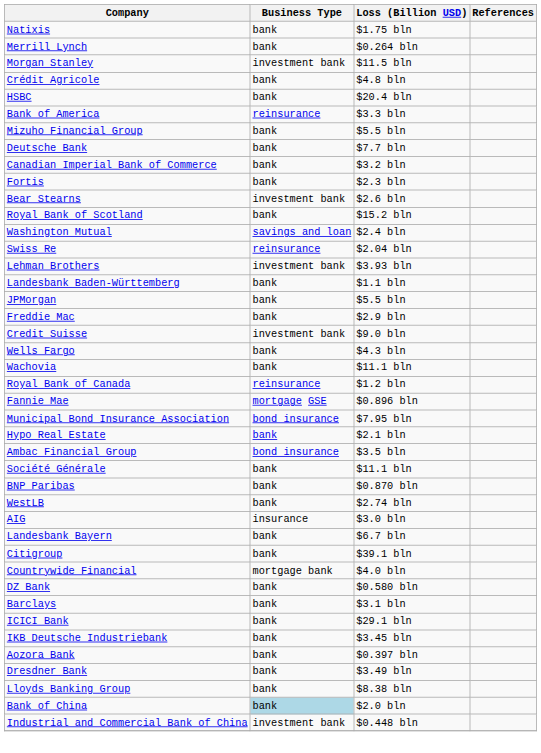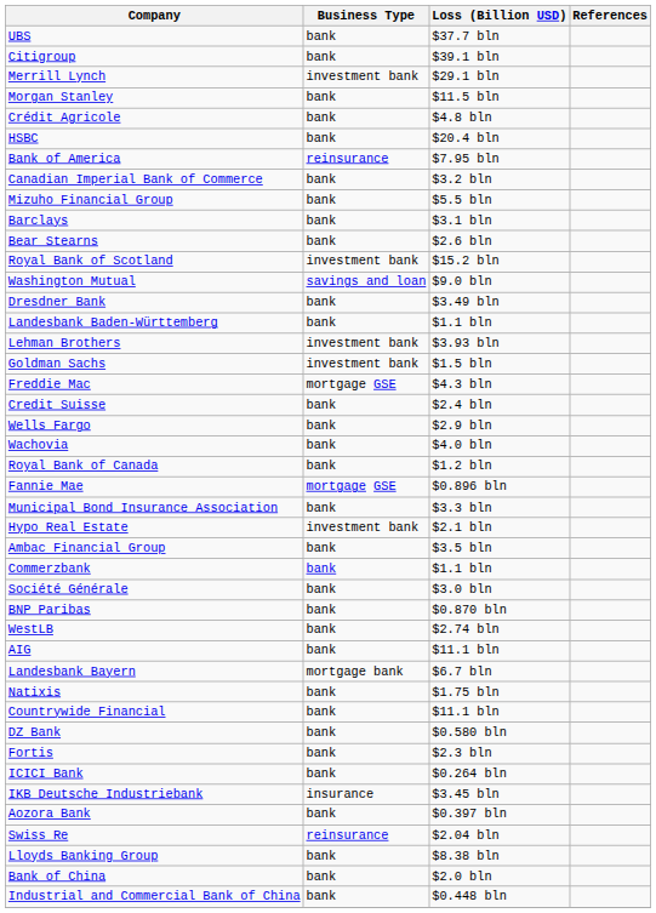 <table class="wikitable sortable" style="font-size:99%; margin:10px">
 <tr>
 <th>Company</th>
 <th>Business Type</th>
 <th>Loss (Billion <a href='#'>USD</a>)</th>
 <th class="unsortable">References</th>
 </tr>
 <tr>
-<td> <a href='#'>Natixis</a></td>
+<td> <a href='#'>UBS</a></td>
 <td>bank</td>
-<td>$1.75 bln</td>
+<td>$37.7 bln</td>
+<td></td>
+</tr>
+<tr>
+<td> <a href='#'>Citigroup</a></td>
+<td>bank</td>
+<td>$39.1 bln</td>
 <td></td>
 </tr>
 <tr>
 <td> <a href='#'>Merrill Lynch</a></td>
-<td>bank</td>
-<td>$0.264 bln</td>
+<td>investment bank</td>
+<td>$29.1 bln</td>
 <td></td>
 </tr>
 <tr>
 <td> <a href='#'>Morgan Stanley</a></td>
-<td>investment bank</td>
+<td>bank</td>
 <td>$11.5 bln</td>
 <td></td>
 </tr>
 <tr>
 <td> <a href='#'>Crédit Agricole</a></td>
 <td>bank</td>
 <td>$4.8 bln</td>
 <td></td>
 </tr>
 <tr>
 <td> <a href='#'>HSBC</a></td>
 <td>bank</td>
 <td>$20.4 bln</td>
 <td></td>
 </tr>
 <tr>
 <td> <a href='#'>Bank of America</a></td>
 <td><a href='#'>reinsurance</a></td>
-<td>$3.3 bln</td>
+<td>$7.95 bln</td>
+<td></td>
+</tr>
+<tr>
+<td> <a href='#'>Canadian Imperial Bank of Commerce</a></td>
+<td>bank</td>
+<td>$3.2 bln</td>
 <td></td>
 </tr>
 <tr>
 <td> <a href='#'>Mizuho Financial Group</a></td>
 <td>bank</td>
 <td>$5.5 bln</td>
 <td></td>
 </tr>
 <tr>
-<td> <a href='#'>Deutsche Bank</a></td>
+<td> <a href='#'>Barclays</a></td>
 <td>bank</td>
-<td>$7.7 bln</td>
-<td></td>
-</tr>
-<tr>
-<td> <a href='#'>Canadian Imperial Bank of Commerce</a></td>
-<td>bank</td>
-<td>$3.2 bln</td>
-<td></td>
-</tr>
-<tr>
-<td> <a href='#'>Fortis</a></td>
-<td>bank</td>
-<td>$2.3 bln</td>
+<td>$3.1 bln</td>
 <td></td>
 </tr>
 <tr>
 <td> <a href='#'>Bear Stearns</a></td>
-<td>investment bank</td>
+<td>bank</td>
 <td>$2.6 bln</td>
 <td></td>
 </tr>
 <tr>
 <td> <a href='#'>Royal Bank of Scotland</a></td>
-<td>bank</td>
+<td>investment bank</td>
 <td>$15.2 bln</td>
 <td></td>
 </tr>
 <tr>
 <td> <a href='#'>Washington Mutual</a></td>
 <td><a href='#'>savings and loan</a></td>
-<td>$2.4 bln</td>
+<td>$9.0 bln</td>
 <td></td>
 </tr>
 <tr>
-<td> <a href='#'>Swiss Re</a></td>
-<td><a href='#'>reinsurance</a></td>
-<td>$2.04 bln</td>
+<td> <a href='#'>Dresdner Bank</a></td>
+<td>bank</td>
+<td>$3.49 bln</td>
+<td></td>
+</tr>
+<tr>
+<td> <a href='#'>Landesbank Baden-Württemberg</a></td>
+<td>bank</td>
+<td>$1.1 bln</td>
 <td></td>
 </tr>
 <tr>
 <td> <a href='#'>Lehman Brothers</a></td>
 <td>investment bank</td>
 <td>$3.93 bln</td>
 <td></td>
 </tr>
 <tr>
-<td> <a href='#'>Landesbank Baden-Württemberg</a></td>
-<td>bank</td>
-<td>$1.1 bln</td>
-<td></td>
-</tr>
-<tr>
-<td> <a href='#'>JPMorgan</a></td>
-<td>bank</td>
-<td>$5.5 bln</td>
+<td> <a href='#'>Goldman Sachs</a></td>
+<td>investment bank</td>
+<td>$1.5 bln</td>
 <td></td>
 </tr>
 <tr>
 <td> <a href='#'>Freddie Mac</a></td>
+<td>mortgage <a href='#'>GSE</a></td>
+<td>$4.3 bln</td>
+<td></td>
+</tr>
+<tr>
+<td> <a href='#'>Credit Suisse</a></td>
+<td>bank</td>
+<td>$2.4 bln</td>
+<td></td>
+</tr>
+<tr>
+<td> <a href='#'>Wells Fargo</a></td>
 <td>bank</td>
 <td>$2.9 bln</td>
 <td></td>
 </tr>
 <tr>
-<td> <a href='#'>Credit Suisse</a></td>
-<td>investment bank</td>
-<td>$9.0 bln</td>
-<td></td>
-</tr>
-<tr>
-<td> <a href='#'>Wells Fargo</a></td>
-<td>bank</td>
-<td>$4.3 bln</td>
-<td></td>
-</tr>
-<tr>
 <td> <a href='#'>Wachovia</a></td>
 <td>bank</td>
-<td>$11.1 bln</td>
+<td>$4.0 bln</td>
 <td></td>
 </tr>
 <tr>
 <td> <a href='#'>Royal Bank of Canada</a></td>
-<td><a href='#'>reinsurance</a></td>
+<td>bank</td>
 <td>$1.2 bln</td>
 <td></td>
 </tr>
 <tr>
 <td> <a href='#'>Fannie Mae</a></td>
 <td><a href='#'>mortgage</a> <a href='#'>GSE</a></td>
 <td>$0.896 bln</td>
 <td></td>
 </tr>
 <tr>
 <td> <a href='#'>Municipal Bond Insurance Association</a></td>
-<td><a href='#'>bond insurance</a></td>
-<td>$7.95 bln</td>
+<td>bank</td>
+<td>$3.3 bln</td>
 <td></td>
 </tr>
 <tr>
 <td> <a href='#'>Hypo Real Estate</a></td>
-<td><a href='#'>bank</a></td>
+<td>investment bank</td>
 <td>$2.1 bln</td>
 <td></td>
 </tr>
 <tr>
 <td> <a href='#'>Ambac Financial Group</a></td>
-<td><a href='#'>bond insurance</a></td>
+<td>bank</td>
 <td>$3.5 bln</td>
+<td></td>
+</tr>
+<tr>
+<td> <a href='#'>Commerzbank</a></td>
+<td><a href='#'>bank</a></td>
+<td>$1.1 bln</td>
 <td></td>
 </tr>
 <tr>
 <td> <a href='#'>Société Générale</a></td>
 <td>bank</td>
-<td>$11.1 bln</td>
+<td>$3.0 bln</td>
 <td></td>
 </tr>
 <tr>
 <td> <a href='#'>BNP Paribas</a></td>
 <td>bank</td>
 <td>$0.870 bln</td>
 <td></td>
 </tr>
 <tr>
 <td> <a href='#'>WestLB</a></td>
 <td>bank</td>
 <td>$2.74 bln</td>
 <td></td>
 </tr>
 <tr>
 <td> <a href='#'>AIG</a></td>
-<td>insurance</td>
-<td>$3.0 bln</td>
+<td>bank</td>
+<td>$11.1 bln</td>
 <td></td>
 </tr>
 <tr>
 <td> <a href='#'>Landesbank Bayern</a></td>
-<td>bank</td>
+<td>mortgage bank</td>
 <td>$6.7 bln</td>
 <td></td>
 </tr>
 <tr>
-<td> <a href='#'>Citigroup</a></td>
+<td> <a href='#'>Natixis</a></td>
 <td>bank</td>
-<td>$39.1 bln</td>
+<td>$1.75 bln</td>
 <td></td>
 </tr>
 <tr>
 <td> <a href='#'>Countrywide Financial</a></td>
-<td>mortgage bank</td>
-<td>$4.0 bln</td>
+<td>bank</td>
+<td>$11.1 bln</td>
 <td></td>
 </tr>
 <tr>
 <td> <a href='#'>DZ Bank</a></td>
 <td>bank</td>
 <td>$0.580 bln</td>
 <td></td>
 </tr>
 <tr>
-<td> <a href='#'>Barclays</a></td>
+<td> <a href='#'>Fortis</a></td>
 <td>bank</td>
-<td>$3.1 bln</td>
+<td>$2.3 bln</td>
 <td></td>
 </tr>
 <tr>
 <td> <a href='#'>ICICI Bank</a></td>
 <td>bank</td>
-<td>$29.1 bln</td>
+<td>$0.264 bln</td>
 <td></td>
 </tr>
 <tr>
 <td> <a href='#'>IKB Deutsche Industriebank</a></td>
-<td>bank</td>
+<td>insurance</td>
 <td>$3.45 bln</td>
 <td></td>
 </tr>
 <tr>
 <td> <a href='#'>Aozora Bank</a></td>
 <td>bank</td>
 <td>$0.397 bln</td>
 <td></td>
 </tr>
 <tr>
-<td> <a href='#'>Dresdner Bank</a></td>
-<td>bank</td>
-<td>$3.49 bln</td>
+<td> <a href='#'>Swiss Re</a></td>
+<td><a href='#'>reinsurance</a></td>
+<td>$2.04 bln</td>
 <td></td>
 </tr>
 <tr>
 <td> <a href='#'>Lloyds Banking Group</a></td>
 <td>bank</td>
 <td>$8.38 bln</td>
 <td></td>
 </tr>
 <tr>
 <td> <a href='#'>Bank of China</a></td>
-<td style="background: lightblue;">bank</td>
+<td>bank</td>
 <td>$2.0 bln</td>
 <td></td>
 </tr>
 <tr>
 <td> <a href='#'>Industrial and Commercial Bank of China</a></td>
-<td>investment bank</td>
+<td>bank</td>
 <td>$0.448 bln</td>
 <td></td>
 </tr>
 <tr>
 </tr>
 </table>
